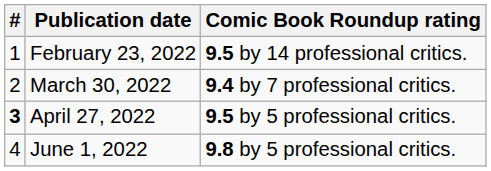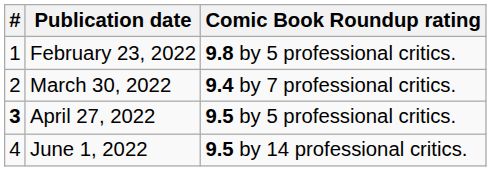 <table class="wikitable">
 <tr>
 <th>#</th>
 <th>Publication date</th>
 <th>Comic Book Roundup rating</th>
 </tr>
 <tr>
 <td>1</td>
 <td>February 23, 2022</td>
-<td><strong>9.5</strong> by 14 professional critics.</td>
+<td><strong>9.8</strong> by 5 professional critics.</td>
 </tr>
 <tr>
 <td>2</td>
 <td>March 30, 2022</td>
 <td><strong>9.4</strong> by 7 professional critics.</td>
 </tr>
 <tr>
 <td><strong>3</strong></td>
 <td>April 27, 2022</td>
 <td><strong>9.5</strong> by 5 professional critics.</td>
 </tr>
 <tr>
 <td>4</td>
 <td>June 1, 2022</td>
-<td><strong>9.8</strong> by 5 professional critics.</td>
+<td><strong>9.5</strong> by 14 professional critics.</td>
 </tr>
 </table>
